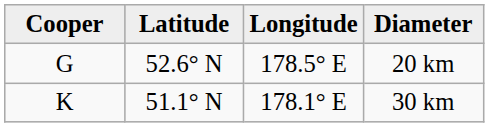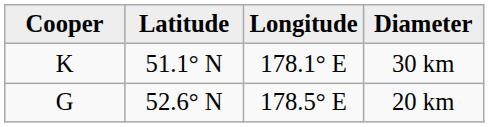 <table class="wikitable">
 <tr>
 <th width="25%" style="background:#eeeeee;">Cooper</th>
 <th width="25%" style="background:#eeeeee;">Latitude</th>
 <th width="25%" style="background:#eeeeee;">Longitude</th>
 <th width="25%" style="background:#eeeeee;">Diameter</th>
 </tr>
 <tr>
+<td align="center">K</td>
+<td align="center">51.1° N</td>
+<td align="center">178.1° E</td>
+<td align="center">30 km</td>
+</tr>
+<tr>
 <td align="center">G</td>
 <td align="center">52.6° N</td>
 <td align="center">178.5° E</td>
 <td align="center">20 km</td>
 </tr>
-<tr>
-<td align="center">K</td>
-<td align="center">51.1° N</td>
-<td align="center">178.1° E</td>
-<td align="center">30 km</td>
-</tr>
 </table>
